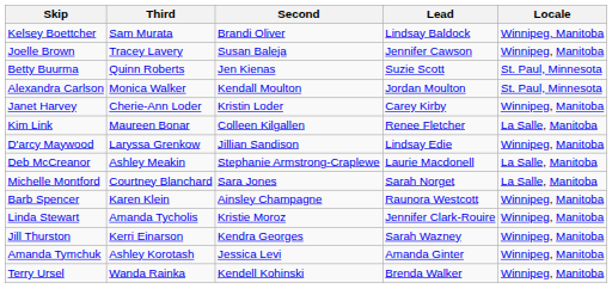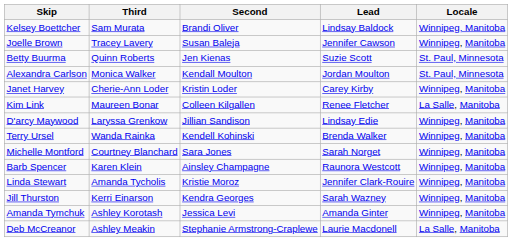 <table class=wikitable>
 <tr>
 <th>Skip</th>
 <th>Third</th>
 <th>Second</th>
 <th>Lead</th>
 <th>Locale</th>
 </tr>
 <tr>
 <td><a href='#'>Kelsey Boettcher</a></td>
 <td><a href='#'>Sam Murata</a></td>
 <td><a href='#'>Brandi Oliver</a></td>
 <td><a href='#'>Lindsay Baldock</a></td>
 <td> <a href='#'>Winnipeg, Manitoba</a></td>
 </tr>
 <tr>
 <td><a href='#'>Joelle Brown</a></td>
 <td><a href='#'>Tracey Lavery</a></td>
 <td><a href='#'>Susan Baleja</a></td>
 <td><a href='#'>Jennifer Cawson</a></td>
 <td> <a href='#'>Winnipeg</a>, <a href='#'>Manitoba</a></td>
 </tr>
 <tr>
 <td><a href='#'>Betty Buurma</a></td>
 <td><a href='#'>Quinn Roberts</a></td>
 <td><a href='#'>Jen Kienas</a></td>
 <td><a href='#'>Suzie Scott</a></td>
 <td> <a href='#'>St. Paul, Minnesota</a></td>
 </tr>
 <tr>
 <td><a href='#'>Alexandra Carlson</a></td>
 <td><a href='#'>Monica Walker</a></td>
 <td><a href='#'>Kendall Moulton</a></td>
 <td><a href='#'>Jordan Moulton</a></td>
 <td> <a href='#'>St. Paul, Minnesota</a></td>
 </tr>
 <tr>
 <td><a href='#'>Janet Harvey</a></td>
 <td><a href='#'>Cherie-Ann Loder</a></td>
 <td><a href='#'>Kristin Loder</a></td>
 <td><a href='#'>Carey Kirby</a></td>
 <td> <a href='#'>Winnipeg</a>, <a href='#'>Manitoba</a></td>
 </tr>
 <tr>
 <td><a href='#'>Kim Link</a></td>
 <td><a href='#'>Maureen Bonar</a></td>
 <td><a href='#'>Colleen Kilgallen</a></td>
 <td><a href='#'>Renee Fletcher</a></td>
 <td> <a href='#'>La Salle</a>, <a href='#'>Manitoba</a></td>
 </tr>
 <tr>
 <td><a href='#'>D'arcy Maywood</a></td>
 <td><a href='#'>Laryssa Grenkow</a></td>
 <td><a href='#'>Jillian Sandison</a></td>
 <td><a href='#'>Lindsay Edie</a></td>
 <td> <a href='#'>Winnipeg</a>, <a href='#'>Manitoba</a></td>
 </tr>
 <tr>
-<td><a href='#'>Deb McCreanor</a></td>
-<td><a href='#'>Ashley Meakin</a></td>
-<td><a href='#'>Stephanie Armstrong-Craplewe</a></td>
-<td><a href='#'>Laurie Macdonell</a></td>
-<td> <a href='#'>La Salle</a>, <a href='#'>Manitoba</a></td>
+<td><a href='#'>Terry Ursel</a></td>
+<td><a href='#'>Wanda Rainka</a></td>
+<td><a href='#'>Kendell Kohinski</a></td>
+<td><a href='#'>Brenda Walker</a></td>
+<td> <a href='#'>Winnipeg</a>, <a href='#'>Manitoba</a></td>
 </tr>
 <tr>
 <td><a href='#'>Michelle Montford</a></td>
 <td><a href='#'>Courtney Blanchard</a></td>
 <td><a href='#'>Sara Jones</a></td>
 <td><a href='#'>Sarah Norget</a></td>
-<td> <a href='#'>La Salle</a>, <a href='#'>Manitoba</a></td>
+<td> <a href='#'>Winnipeg</a>, <a href='#'>Manitoba</a></td>
 </tr>
 <tr>
 <td><a href='#'>Barb Spencer</a></td>
 <td><a href='#'>Karen Klein</a></td>
 <td><a href='#'>Ainsley Champagne</a></td>
 <td><a href='#'>Raunora Westcott</a></td>
 <td> <a href='#'>Winnipeg</a>, <a href='#'>Manitoba</a></td>
 </tr>
 <tr>
 <td><a href='#'>Linda Stewart</a></td>
 <td><a href='#'>Amanda Tycholis</a></td>
 <td><a href='#'>Kristie Moroz</a></td>
 <td><a href='#'>Jennifer Clark-Rouire</a></td>
 <td> <a href='#'>Winnipeg</a>, <a href='#'>Manitoba</a></td>
 </tr>
 <tr>
 <td><a href='#'>Jill Thurston</a></td>
 <td><a href='#'>Kerri Einarson</a></td>
 <td><a href='#'>Kendra Georges</a></td>
 <td><a href='#'>Sarah Wazney</a></td>
 <td> <a href='#'>Winnipeg</a>, <a href='#'>Manitoba</a></td>
 </tr>
 <tr>
 <td><a href='#'>Amanda Tymchuk</a></td>
 <td><a href='#'>Ashley Korotash</a></td>
 <td><a href='#'>Jessica Levi</a></td>
 <td><a href='#'>Amanda Ginter</a></td>
 <td> <a href='#'>Winnipeg</a>, <a href='#'>Manitoba</a></td>
 </tr>
 <tr>
-<td><a href='#'>Terry Ursel</a></td>
-<td><a href='#'>Wanda Rainka</a></td>
-<td><a href='#'>Kendell Kohinski</a></td>
-<td><a href='#'>Brenda Walker</a></td>
-<td> <a href='#'>Winnipeg</a>, <a href='#'>Manitoba</a></td>
+<td><a href='#'>Deb McCreanor</a></td>
+<td><a href='#'>Ashley Meakin</a></td>
+<td><a href='#'>Stephanie Armstrong-Craplewe</a></td>
+<td><a href='#'>Laurie Macdonell</a></td>
+<td> <a href='#'>La Salle</a>, <a href='#'>Manitoba</a></td>
 </tr>
 </table>
